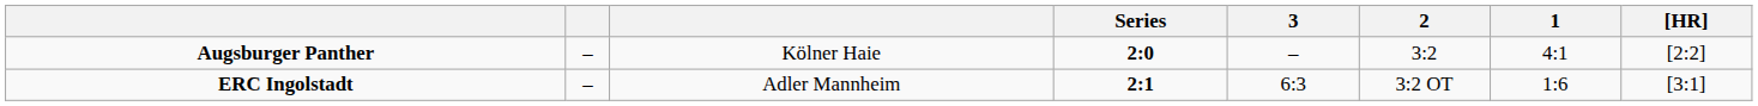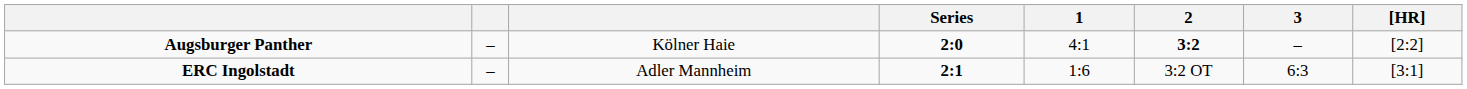 <table class="wikitable" width="70%">
 <tr class="hintergrundfarbe5">
 <th style="width:22,5%;"></th>
 <th style="width:2.5%;"></th>
 <th style="width:22,5%;"></th>
 <th style="width:10%;">Series</th>
+<th style="width:7.5%;">1</th>
+<th style="width:7.5%;">2</th>
 <th style="width:7.5%;">3</th>
-<th style="width:7.5%;">2</th>
-<th style="width:7.5%;">1</th>
 <th style="width:7.5%;">[HR]</th>
 </tr>
 <tr align="center">
 <td><strong> Augsburger Panther</strong></td>
 <td>–</td>
 <td>Kölner Haie</td>
 <td><strong>2:0</strong></td>
+<td>4:1</td>
+<td><strong>3:2</strong></td>
 <td>–</td>
-<td>3:2</td>
-<td>4:1</td>
 <td>[2:2]</td>
 </tr>
 <tr align="center">
 <td><strong>ERC Ingolstadt</strong></td>
 <td>–</td>
 <td>Adler Mannheim</td>
 <td><strong>2:1</strong></td>
+<td>1:6</td>
+<td>3:2 OT</td>
 <td>6:3</td>
-<td>3:2 OT</td>
-<td>1:6</td>
 <td>[3:1]</td>
 </tr>
 </table>
